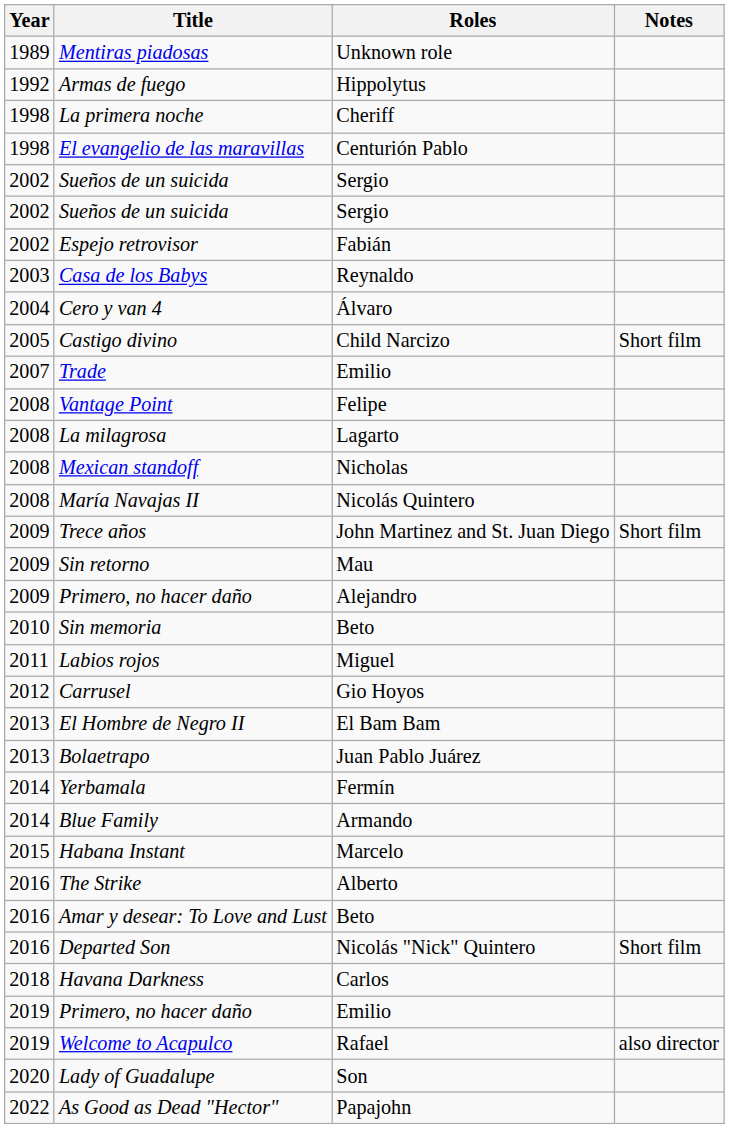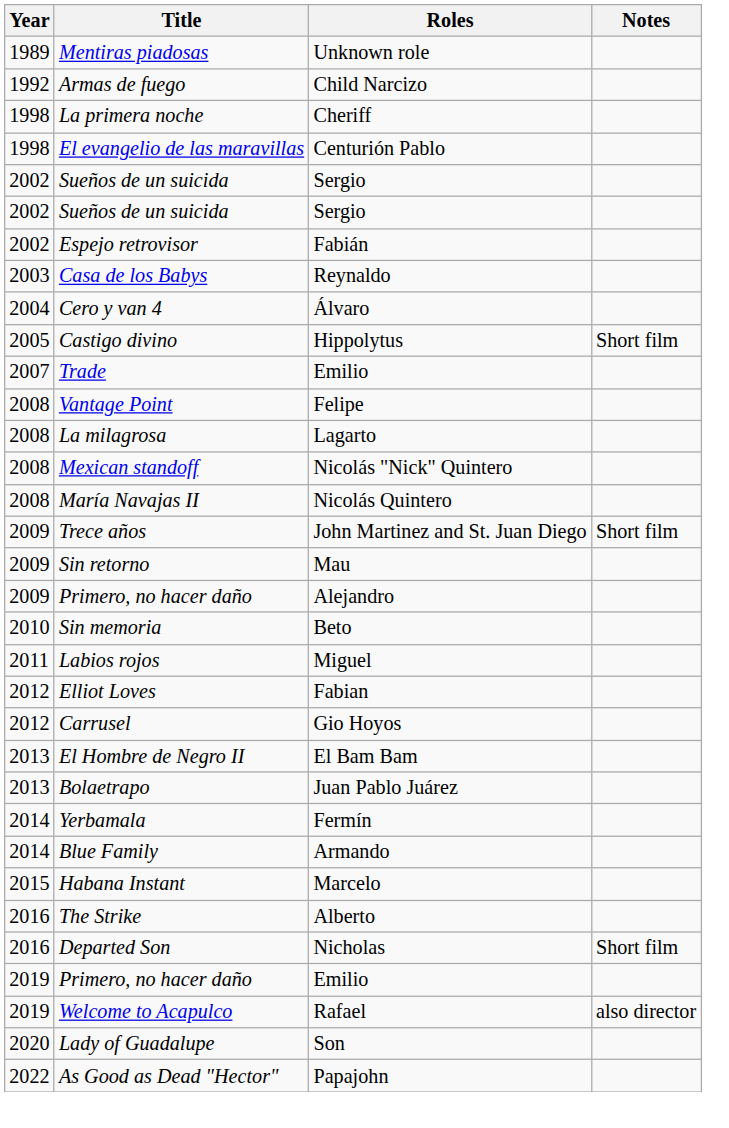 <table class="wikitable sortable">
 <tr>
 <th>Year</th>
 <th>Title</th>
 <th>Roles</th>
 <th>Notes</th>
 </tr>
 <tr>
 <td>1989</td>
 <td><em><a href='#'>Mentiras piadosas</a></em></td>
 <td>Unknown role</td>
 <td></td>
 </tr>
 <tr>
 <td>1992</td>
 <td><em>Armas de fuego</em></td>
-<td>Hippolytus</td>
+<td>Child Narcizo</td>
 <td></td>
 </tr>
 <tr>
 <td>1998</td>
 <td><em>La primera noche</em></td>
 <td>Cheriff</td>
 <td></td>
 </tr>
 <tr>
 <td>1998</td>
 <td><em><a href='#'>El evangelio de las maravillas</a></em></td>
 <td>Centurión Pablo</td>
 <td></td>
 </tr>
 <tr>
 <td>2002</td>
 <td><em>Sueños de un suicida</em></td>
 <td>Sergio</td>
 <td></td>
 </tr>
 <tr>
 <td>2002</td>
 <td><em>Sueños de un suicida</em></td>
 <td>Sergio</td>
 <td></td>
 </tr>
 <tr>
 <td>2002</td>
 <td><em>Espejo retrovisor</em></td>
 <td>Fabián</td>
 <td></td>
 </tr>
 <tr>
 <td>2003</td>
 <td><em><a href='#'>Casa de los Babys</a></em></td>
 <td>Reynaldo</td>
 <td></td>
 </tr>
 <tr>
 <td>2004</td>
 <td><em>Cero y van 4</em></td>
 <td>Álvaro</td>
 <td></td>
 </tr>
 <tr>
 <td>2005</td>
 <td><em>Castigo divino</em></td>
-<td>Child Narcizo</td>
+<td>Hippolytus</td>
 <td>Short film</td>
 </tr>
 <tr>
 <td>2007</td>
 <td><em><a href='#'>Trade</a></em></td>
 <td>Emilio</td>
 <td></td>
 </tr>
 <tr>
 <td>2008</td>
 <td><em><a href='#'>Vantage Point</a></em></td>
 <td>Felipe</td>
 <td></td>
 </tr>
 <tr>
 <td>2008</td>
 <td><em>La milagrosa</em></td>
 <td>Lagarto</td>
 <td></td>
 </tr>
 <tr>
 <td>2008</td>
 <td><em><a href='#'>Mexican standoff</a></em></td>
-<td>Nicholas</td>
+<td>Nicolás "Nick" Quintero</td>
 <td></td>
 </tr>
 <tr>
 <td>2008</td>
 <td><em>María Navajas II</em></td>
 <td>Nicolás Quintero</td>
 <td></td>
 </tr>
 <tr>
 <td>2009</td>
 <td><em>Trece años</em></td>
 <td>John Martinez and St. Juan Diego</td>
 <td>Short film</td>
 </tr>
 <tr>
 <td>2009</td>
 <td><em>Sin retorno</em></td>
 <td>Mau</td>
 <td></td>
 </tr>
 <tr>
 <td>2009</td>
 <td><em>Primero, no hacer daño</em></td>
 <td>Alejandro</td>
 <td></td>
 </tr>
 <tr>
 <td>2010</td>
 <td><em>Sin memoria</em></td>
 <td>Beto</td>
 <td></td>
 </tr>
 <tr>
 <td>2011</td>
 <td><em>Labios rojos</em></td>
 <td>Miguel</td>
+<td></td>
+</tr>
+<tr>
+<td>2012</td>
+<td><em>Elliot Loves</em></td>
+<td>Fabian</td>
 <td></td>
 </tr>
 <tr>
 <td>2012</td>
 <td><em>Carrusel</em></td>
 <td>Gio Hoyos</td>
 <td></td>
 </tr>
 <tr>
 <td>2013</td>
 <td><em>El Hombre de Negro II</em></td>
 <td>El Bam Bam</td>
 <td></td>
 </tr>
 <tr>
 <td>2013</td>
 <td><em>Bolaetrapo</em></td>
 <td>Juan Pablo Juárez</td>
 <td></td>
 </tr>
 <tr>
 <td>2014</td>
 <td><em>Yerbamala</em></td>
 <td>Fermín</td>
 <td></td>
 </tr>
 <tr>
 <td>2014</td>
 <td><em>Blue Family</em></td>
 <td>Armando</td>
 <td></td>
 </tr>
 <tr>
 <td>2015</td>
 <td><em>Habana Instant</em></td>
 <td>Marcelo</td>
 <td></td>
 </tr>
 <tr>
 <td>2016</td>
 <td><em>The Strike</em></td>
 <td>Alberto</td>
 <td></td>
 </tr>
 <tr>
 <td>2016</td>
-<td><em>Amar y desear: To Love and Lust </em></td>
-<td>Beto</td>
-<td></td>
-</tr>
-<tr>
-<td>2016</td>
 <td><em>Departed Son</em></td>
-<td>Nicolás "Nick" Quintero</td>
+<td>Nicholas</td>
 <td>Short film</td>
-</tr>
-<tr>
-<td>2018</td>
-<td><em>Havana Darkness</em></td>
-<td>Carlos</td>
-<td></td>
 </tr>
 <tr>
 <td>2019</td>
 <td><em>Primero, no hacer daño</em></td>
 <td>Emilio</td>
 <td></td>
 </tr>
 <tr>
 <td>2019</td>
 <td><em><a href='#'>Welcome to Acapulco</a></em></td>
 <td>Rafael</td>
 <td>also director</td>
 </tr>
 <tr>
 <td>2020</td>
 <td><em>Lady of Guadalupe</em></td>
 <td>Son</td>
 <td></td>
 </tr>
 <tr>
 <td>2022</td>
 <td><em>As Good as Dead "Hector"</em></td>
 <td>Papajohn</td>
 <td></td>
 </tr>
 </table>
